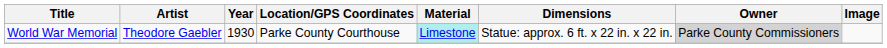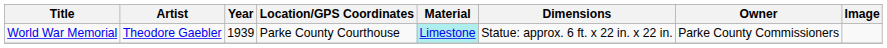 <table class="wikitable sortable">
 <tr>
 <th>Title</th>
 <th>Artist</th>
 <th>Year</th>
 <th>Location/GPS Coordinates</th>
 <th>Material</th>
 <th>Dimensions</th>
 <th>Owner</th>
 <th>Image</th>
 </tr>
 <tr>
 <td><a href='#'>World War Memorial</a></td>
 <td><a href='#'>Theodore Gaebler</a></td>
-<td>1930</td>
+<td>1939</td>
 <td>Parke County Courthouse </td>
 <td style="background: paleturquoise;"><a href='#'>Limestone</a></td>
 <td>Statue: approx. 6 ft. x 22 in. x 22 in.</td>
-<td style="background: lightgrey;">Parke County Commissioners</td>
+<td>Parke County Commissioners</td>
 <td></td>
 </tr>
 <tr>
 </tr>
 </table>
